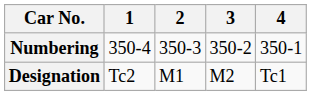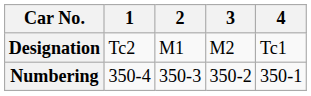 <table class="wikitable">
 <tr>
 <th>Car No.</th>
 <th>1</th>
 <th>2</th>
 <th>3</th>
 <th>4</th>
 </tr>
 <tr>
+<th>Designation</th>
+<td>Tc2</td>
+<td>M1</td>
+<td>M2</td>
+<td>Tc1</td>
+</tr>
+<tr>
 <th>Numbering</th>
 <td>350-4</td>
 <td>350-3</td>
 <td>350-2</td>
 <td>350-1</td>
 </tr>
-<tr>
-<th>Designation</th>
-<td>Tc2</td>
-<td>M1</td>
-<td>M2</td>
-<td>Tc1</td>
-</tr>
 </table>
